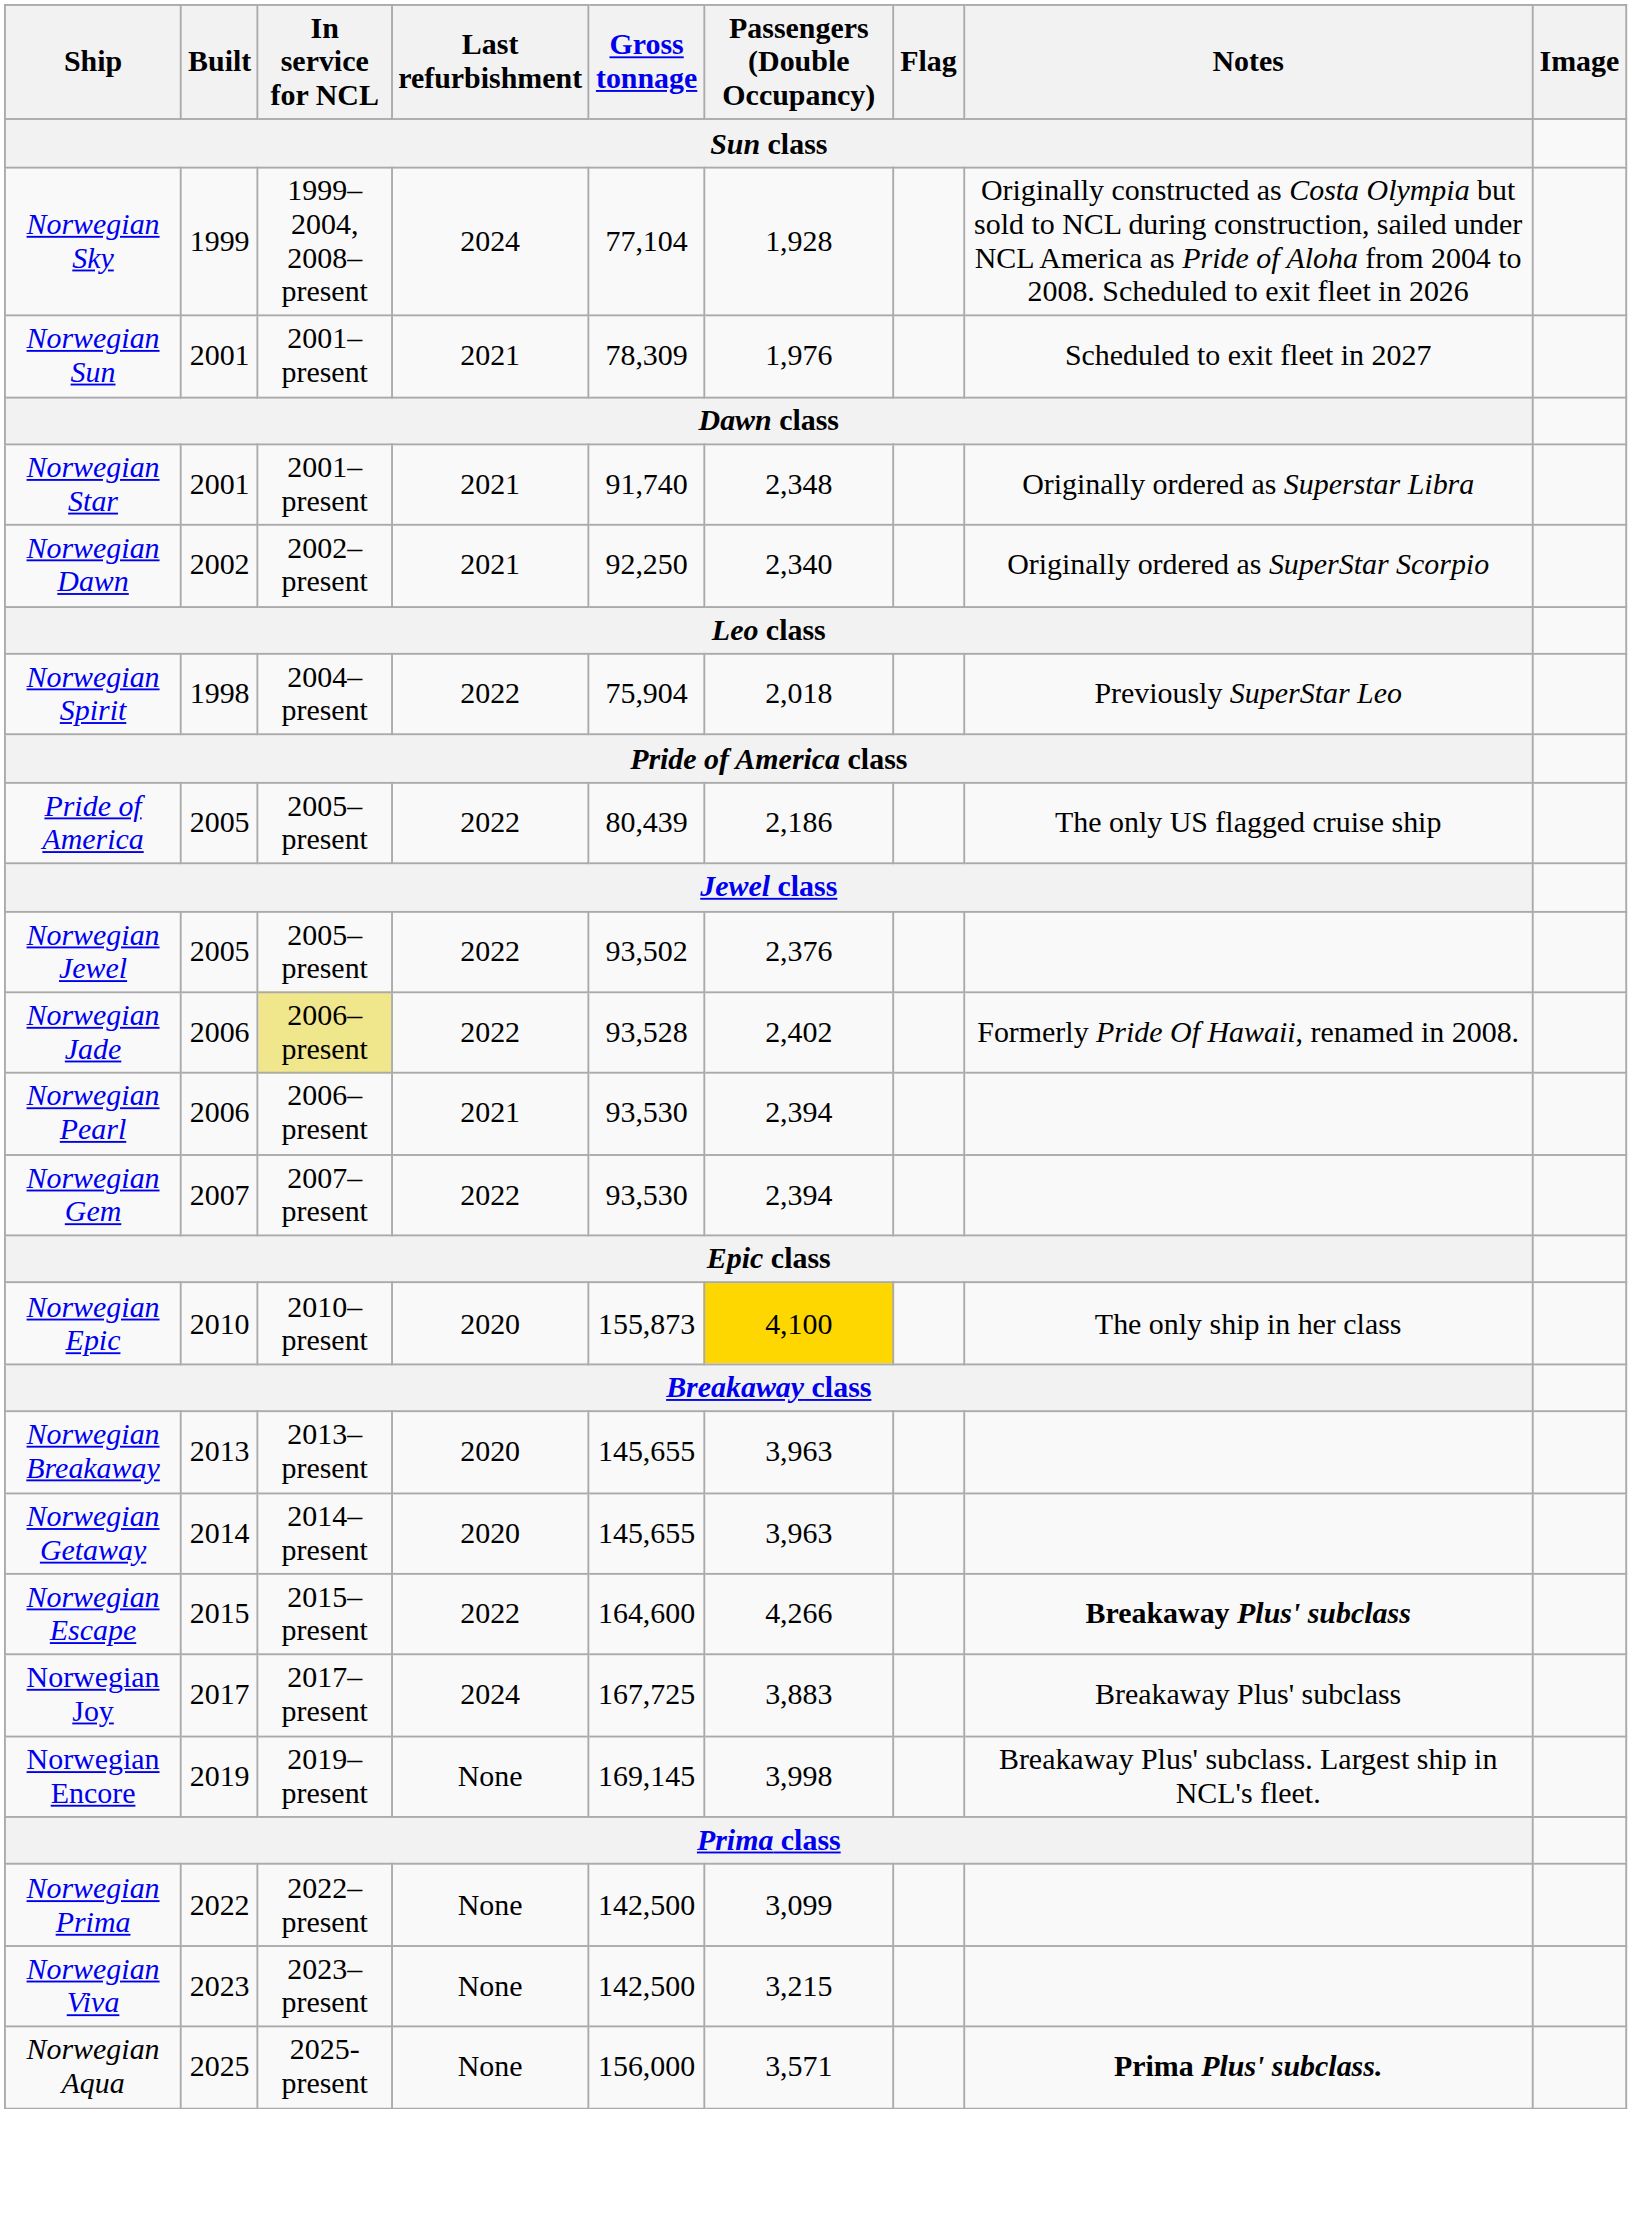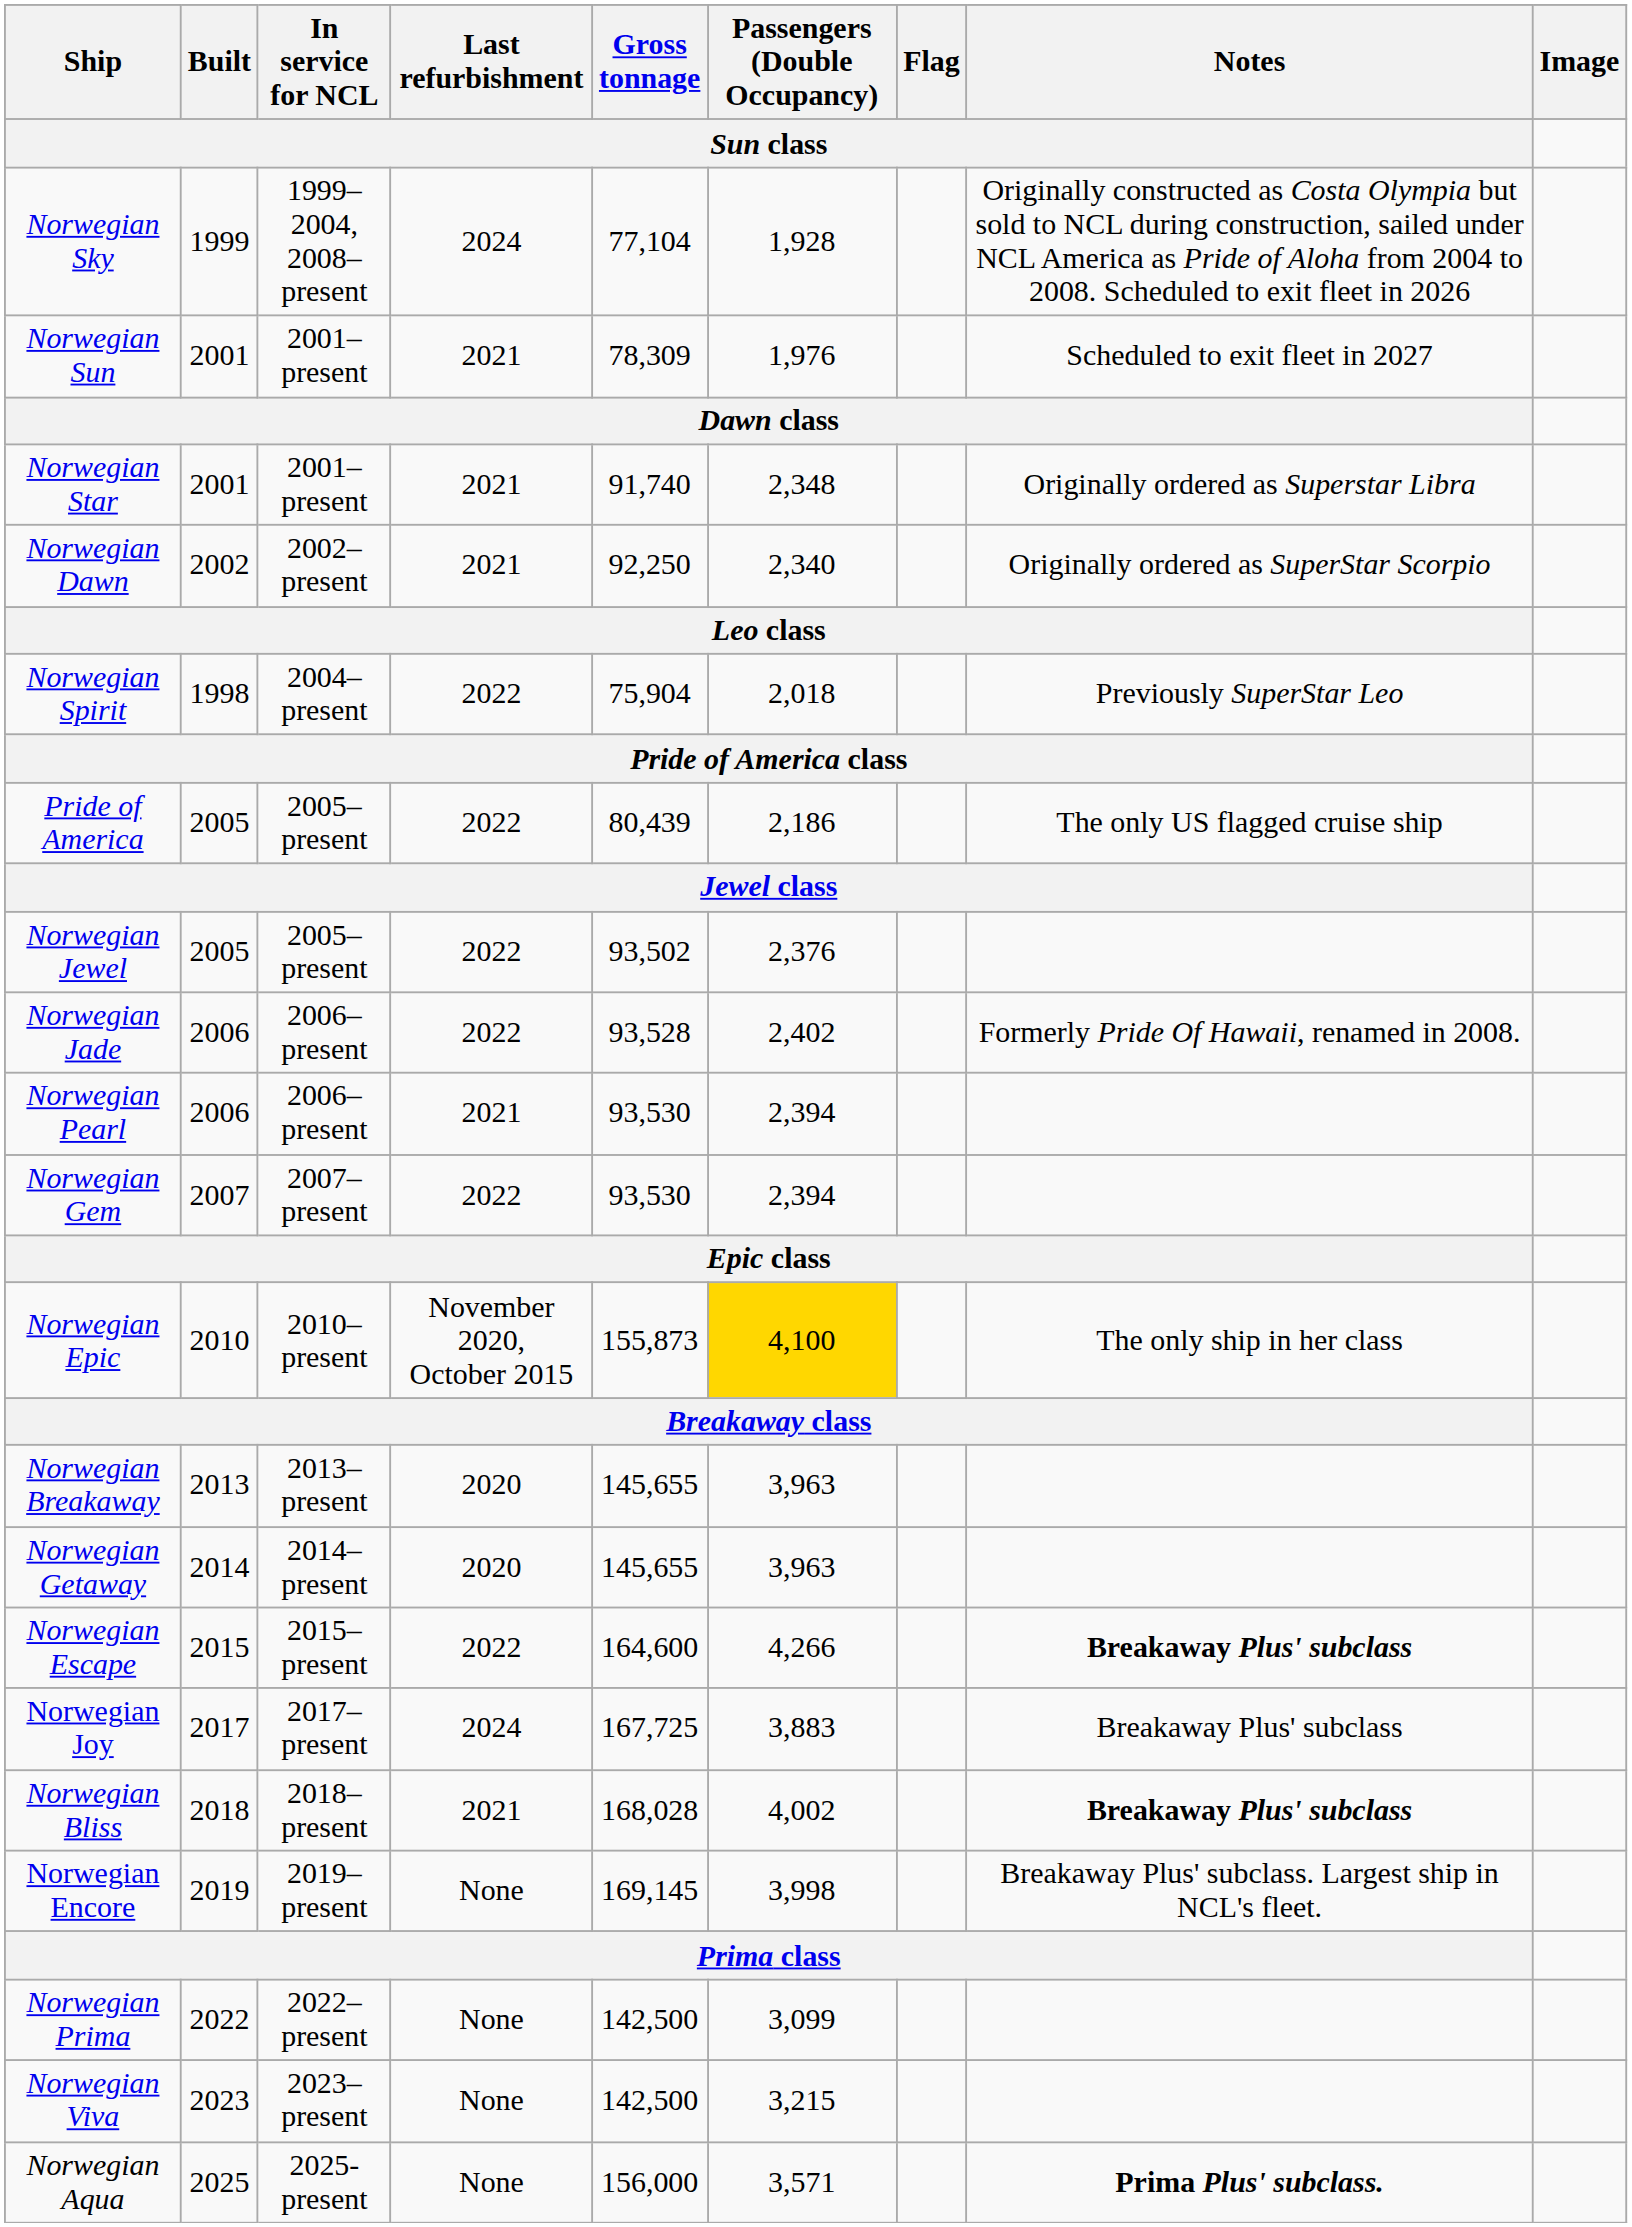 <table class="wikitable sortable" style="text-align:center;">
 <tr>
 <th>Ship</th>
 <th>Built</th>
 <th>In service for NCL</th>
 <th>Last<br>refurbishment</th>
 <th><a href='#'>Gross<br>tonnage</a></th>
 <th>Passengers<br>(Double Occupancy)</th>
 <th>Flag</th>
 <th scope="col">Notes</th>
 <th>Image</th>
 </tr>
 <tr>
 <th colspan="8"><em>Sun</em> class</th>
 </tr>
 <tr>
 <td><em><a href='#'>Norwegian Sky</a></em></td>
 <td>1999</td>
 <td>1999–2004,<br>2008–present</td>
 <td>2024</td>
 <td>77,104</td>
 <td>1,928</td>
 <td></td>
 <td>Originally constructed as <em>Costa Olympia</em> but sold to NCL during construction, sailed under NCL America as <em>Pride of Aloha</em> from 2004 to 2008. Scheduled to exit fleet in 2026</td>
 <td></td>
 </tr>
 <tr>
 <td><em><a href='#'>Norwegian Sun</a></em></td>
 <td>2001</td>
 <td>2001–present</td>
 <td>2021</td>
 <td>78,309</td>
 <td>1,976</td>
 <td></td>
 <td>Scheduled to exit fleet in 2027</td>
 <td></td>
 </tr>
 <tr>
 <th colspan="8"><em>Dawn</em> class</th>
 </tr>
 <tr>
 <td><em><a href='#'>Norwegian Star</a></em></td>
 <td>2001</td>
 <td>2001–present</td>
 <td>2021</td>
 <td>91,740</td>
 <td>2,348</td>
 <td></td>
 <td>Originally ordered as <em>Superstar Libra</em></td>
 <td></td>
 </tr>
 <tr>
 <td><em><a href='#'>Norwegian Dawn</a></em></td>
 <td>2002</td>
 <td>2002–present</td>
 <td>2021</td>
 <td>92,250</td>
 <td>2,340</td>
 <td></td>
 <td>Originally ordered as <em>SuperStar Scorpio</em></td>
 <td></td>
 </tr>
 <tr>
 <th colspan="8"><em>Leo</em> class</th>
 </tr>
 <tr>
 <td><em><a href='#'>Norwegian Spirit</a></em></td>
 <td>1998</td>
 <td>2004–present</td>
 <td>2022</td>
 <td>75,904</td>
 <td>2,018</td>
 <td></td>
 <td>Previously <em>SuperStar Leo</em></td>
 <td></td>
 </tr>
 <tr>
 <th colspan="8"><em>Pride of America</em> class</th>
 </tr>
 <tr>
 <td><em><a href='#'>Pride of America</a></em></td>
 <td>2005</td>
 <td>2005–present</td>
 <td>2022</td>
 <td>80,439</td>
 <td>2,186</td>
 <td></td>
 <td>The only US flagged cruise ship</td>
 <td></td>
 </tr>
 <tr>
 <th colspan="8"><a href='#'><em>Jewel</em> class</a></th>
 </tr>
 <tr>
 <td><em><a href='#'>Norwegian Jewel</a></em></td>
 <td>2005</td>
 <td>2005–present</td>
 <td>2022</td>
 <td>93,502</td>
 <td>2,376</td>
 <td></td>
 <td></td>
 <td></td>
 </tr>
 <tr>
 <td><em><a href='#'>Norwegian Jade</a></em></td>
 <td>2006</td>
-<td style="background: khaki;">2006–present</td>
+<td>2006–present</td>
 <td>2022</td>
 <td>93,528</td>
 <td>2,402</td>
 <td></td>
 <td>Formerly <em>Pride Of Hawaii</em>, renamed in 2008.</td>
 <td></td>
 </tr>
 <tr>
 <td><em><a href='#'>Norwegian Pearl</a></em></td>
 <td>2006</td>
 <td>2006–present</td>
 <td>2021</td>
 <td>93,530</td>
 <td>2,394</td>
 <td></td>
 <td></td>
 <td></td>
 </tr>
 <tr>
 <td><em><a href='#'>Norwegian Gem</a></em></td>
 <td>2007</td>
 <td>2007–present</td>
 <td>2022</td>
 <td>93,530</td>
 <td>2,394</td>
 <td></td>
 <td></td>
 <td></td>
 </tr>
 <tr>
 <th colspan="8"><em>Epic</em> class</th>
 </tr>
 <tr>
 <td><em><a href='#'>Norwegian Epic</a></em></td>
 <td>2010</td>
 <td>2010–present</td>
-<td>2020</td>
+<td>November 2020,<br>October 2015</td>
 <td>155,873</td>
 <td style="background: gold;">4,100</td>
 <td></td>
 <td>The only ship in her class</td>
 <td></td>
 </tr>
 <tr>
 <th colspan="8"><a href='#'><em>Breakaway</em> class</a></th>
 </tr>
 <tr>
 <td><em><a href='#'>Norwegian Breakaway</a></em></td>
 <td>2013</td>
 <td>2013–present</td>
 <td>2020</td>
 <td>145,655</td>
 <td>3,963</td>
 <td></td>
 <td></td>
 <td></td>
 </tr>
 <tr>
 <td><em><a href='#'>Norwegian Getaway</a></em></td>
 <td>2014</td>
 <td>2014–present</td>
 <td>2020</td>
 <td>145,655</td>
 <td>3,963</td>
 <td></td>
 <td></td>
 <td></td>
 </tr>
 <tr>
 <td><em><a href='#'>Norwegian Escape</a></em></td>
 <td>2015</td>
 <td>2015–present</td>
 <td>2022</td>
 <td>164,600</td>
 <td>4,266</td>
 <td></td>
 <td><strong>Breakaway<em> Plus' subclass</td>
 <td></td>
 </tr>
 <tr>
 <td></em><a href='#'>Norwegian Joy</a><em></td>
 <td>2017</td>
 <td>2017–present</td>
 <td>2024</td>
 <td>167,725</td>
 <td>3,883</td>
 <td></td>
 <td></strong>Breakaway</em> Plus' subclass</td>
 <td></td>
 </tr>
 <tr>
+<td><em><a href='#'>Norwegian Bliss</a></em></td>
+<td>2018</td>
+<td>2018–present</td>
+<td>2021</td>
+<td>168,028</td>
+<td>4,002</td>
+<td></td>
+<td><strong>Breakaway<em> Plus' subclass</td>
+<td></td>
+</tr>
+<tr>
 <td></em><a href='#'>Norwegian Encore</a><em></td>
 <td>2019</td>
 <td>2019–present</td>
 <td>None</td>
 <td>169,145</td>
 <td>3,998</td>
 <td></td>
 <td></strong>Breakaway</em> Plus' subclass. Largest ship in NCL's fleet.</td>
 <td></td>
 </tr>
 <tr>
 <th colspan="8"><a href='#'><em>Prima</em> class</a></th>
 </tr>
 <tr>
 <td><em><a href='#'>Norwegian Prima</a></em></td>
 <td>2022</td>
 <td>2022–present</td>
 <td>None</td>
 <td>142,500</td>
 <td>3,099</td>
 <td></td>
 <td></td>
 <td></td>
 </tr>
 <tr>
 <td><em><a href='#'>Norwegian Viva</a></em></td>
 <td>2023</td>
 <td>2023–present</td>
 <td>None</td>
 <td>142,500</td>
 <td>3,215</td>
 <td></td>
 <td></td>
 <td></td>
 </tr>
 <tr>
 <td><em>Norwegian Aqua</em></td>
 <td>2025</td>
 <td>2025-present </td>
 <td>None</td>
 <td>156,000</td>
 <td>3,571</td>
 <td></td>
 <td><strong>Prima<em> Plus' subclass.</td>
 <td></td>
 </tr>
 </table>
